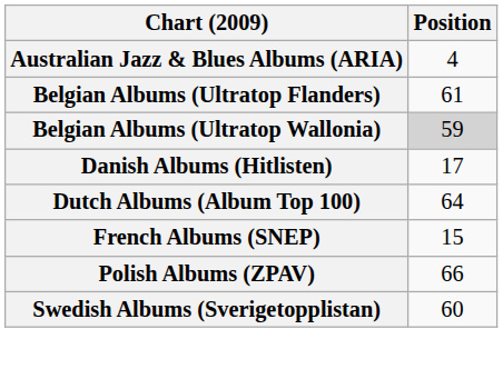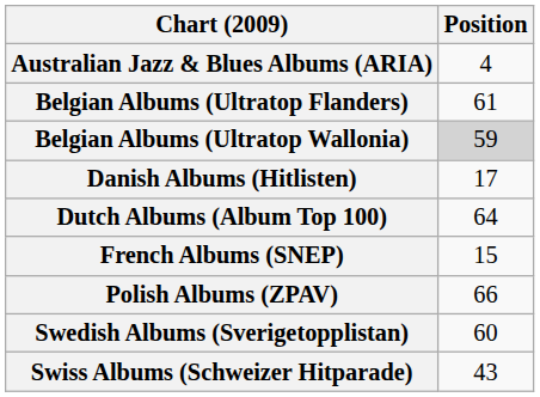 <table class="wikitable sortable plainrowheaders" style="text-align:center">
 <tr>
 <th scope="col">Chart (2009)</th>
 <th scope="col">Position</th>
 </tr>
 <tr>
 <th scope="row">Australian Jazz & Blues Albums (ARIA)</th>
 <td>4</td>
 </tr>
 <tr>
 <th scope="row">Belgian Albums (Ultratop Flanders)</th>
 <td>61</td>
 </tr>
 <tr>
 <th scope="row">Belgian Albums (Ultratop Wallonia)</th>
 <td style="background: lightgrey;">59</td>
 </tr>
 <tr>
 <th scope="row">Danish Albums (Hitlisten)</th>
 <td>17</td>
 </tr>
 <tr>
 <th scope="row">Dutch Albums (Album Top 100)</th>
 <td>64</td>
 </tr>
 <tr>
 <th scope="row">French Albums (SNEP)</th>
 <td>15</td>
 </tr>
 <tr>
 <th scope="row">Polish Albums (ZPAV)</th>
 <td>66</td>
 </tr>
 <tr>
 <th scope="row">Swedish Albums (Sverigetopplistan)</th>
 <td>60</td>
 </tr>
+<tr>
+<th scope="row">Swiss Albums (Schweizer Hitparade)</th>
+<td>43</td>
+</tr>
 </table>
